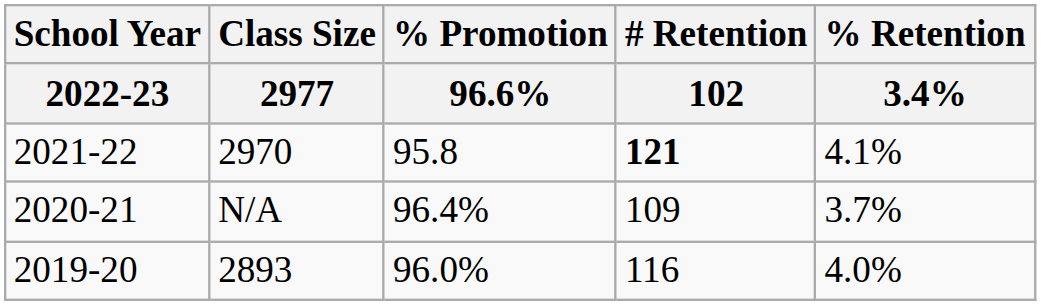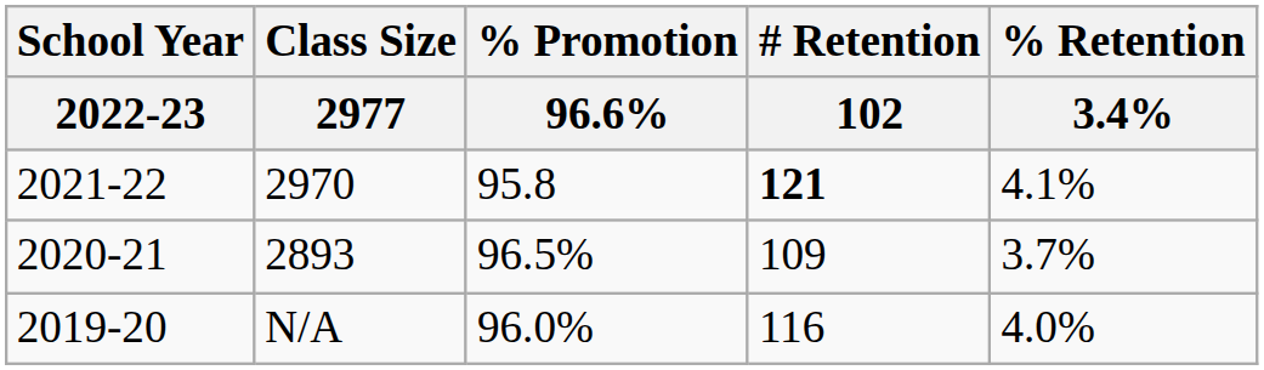 <table class="wikitable">
 <tr>
 <th>School Year</th>
 <th>Class Size</th>
 <th>% Promotion</th>
 <th># Retention</th>
 <th>% Retention</th>
 </tr>
 <tr>
 <th>2022-23</th>
 <th>2977</th>
 <th>96.6%</th>
 <th>102</th>
 <th>3.4%</th>
 </tr>
 <tr>
 <td>2021-22</td>
 <td>2970</td>
 <td>95.8</td>
 <td><strong>121</strong></td>
 <td>4.1%</td>
 </tr>
 <tr>
 <td>2020-21</td>
-<td>N/A</td>
-<td>96.4%</td>
+<td>2893</td>
+<td>96.5%</td>
 <td>109</td>
 <td>3.7%</td>
 </tr>
 <tr>
 <td>2019-20</td>
-<td>2893</td>
+<td>N/A</td>
 <td>96.0%</td>
 <td>116</td>
 <td>4.0%</td>
 </tr>
 </table>
